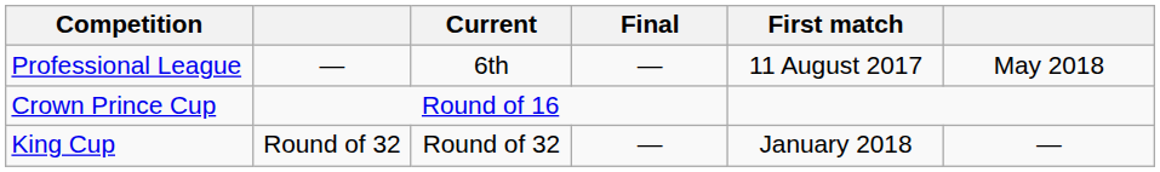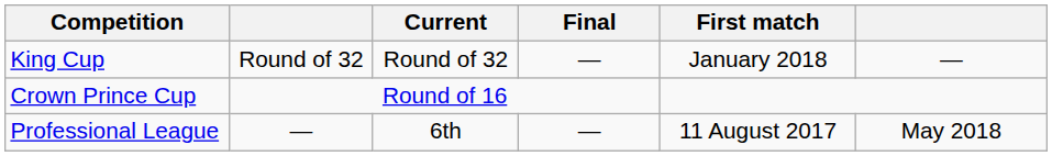 <table class="wikitable" style="text-align:center; width:730px;">
 <tr>
 <th style="text-align:center; width:150px;">Competition</th>
 <th style="text-align:center; width:100px;"></th>
 <th style="text-align:center; width:100px;">Current<br></th>
 <th style="text-align:center; width:100px;">Final<br></th>
 <th style="text-align:center; width:140px;">First match</th>
 <th style="text-align:center; width:140px;"></th>
 </tr>
 <tr>
+<td style="text-align:left;"><a href='#'>King Cup</a></td>
+<td>Round of 32</td>
+<td>Round of 32</td>
+<td>—</td>
+<td>January 2018</td>
+<td>—</td>
+</tr>
+<tr>
+<td style="text-align:left;"><a href='#'>Crown Prince Cup</a></td>
+<td colspan=3><a href='#'>Round of 16</a></td>
+<td colspan=2></td>
+</tr>
+<tr>
 <td style="text-align:left;"><a href='#'>Professional League</a></td>
 <td>—</td>
 <td>6th</td>
 <td>—</td>
 <td>11 August 2017</td>
 <td>May 2018</td>
 </tr>
-<tr>
-<td style="text-align:left;"><a href='#'>Crown Prince Cup</a></td>
-<td colspan=3><a href='#'>Round of 16</a></td>
-<td colspan=2></td>
-</tr>
-<tr>
-<td style="text-align:left;"><a href='#'>King Cup</a></td>
-<td>Round of 32</td>
-<td>Round of 32</td>
-<td>—</td>
-<td>January 2018</td>
-<td>—</td>
-</tr>
 </table>
